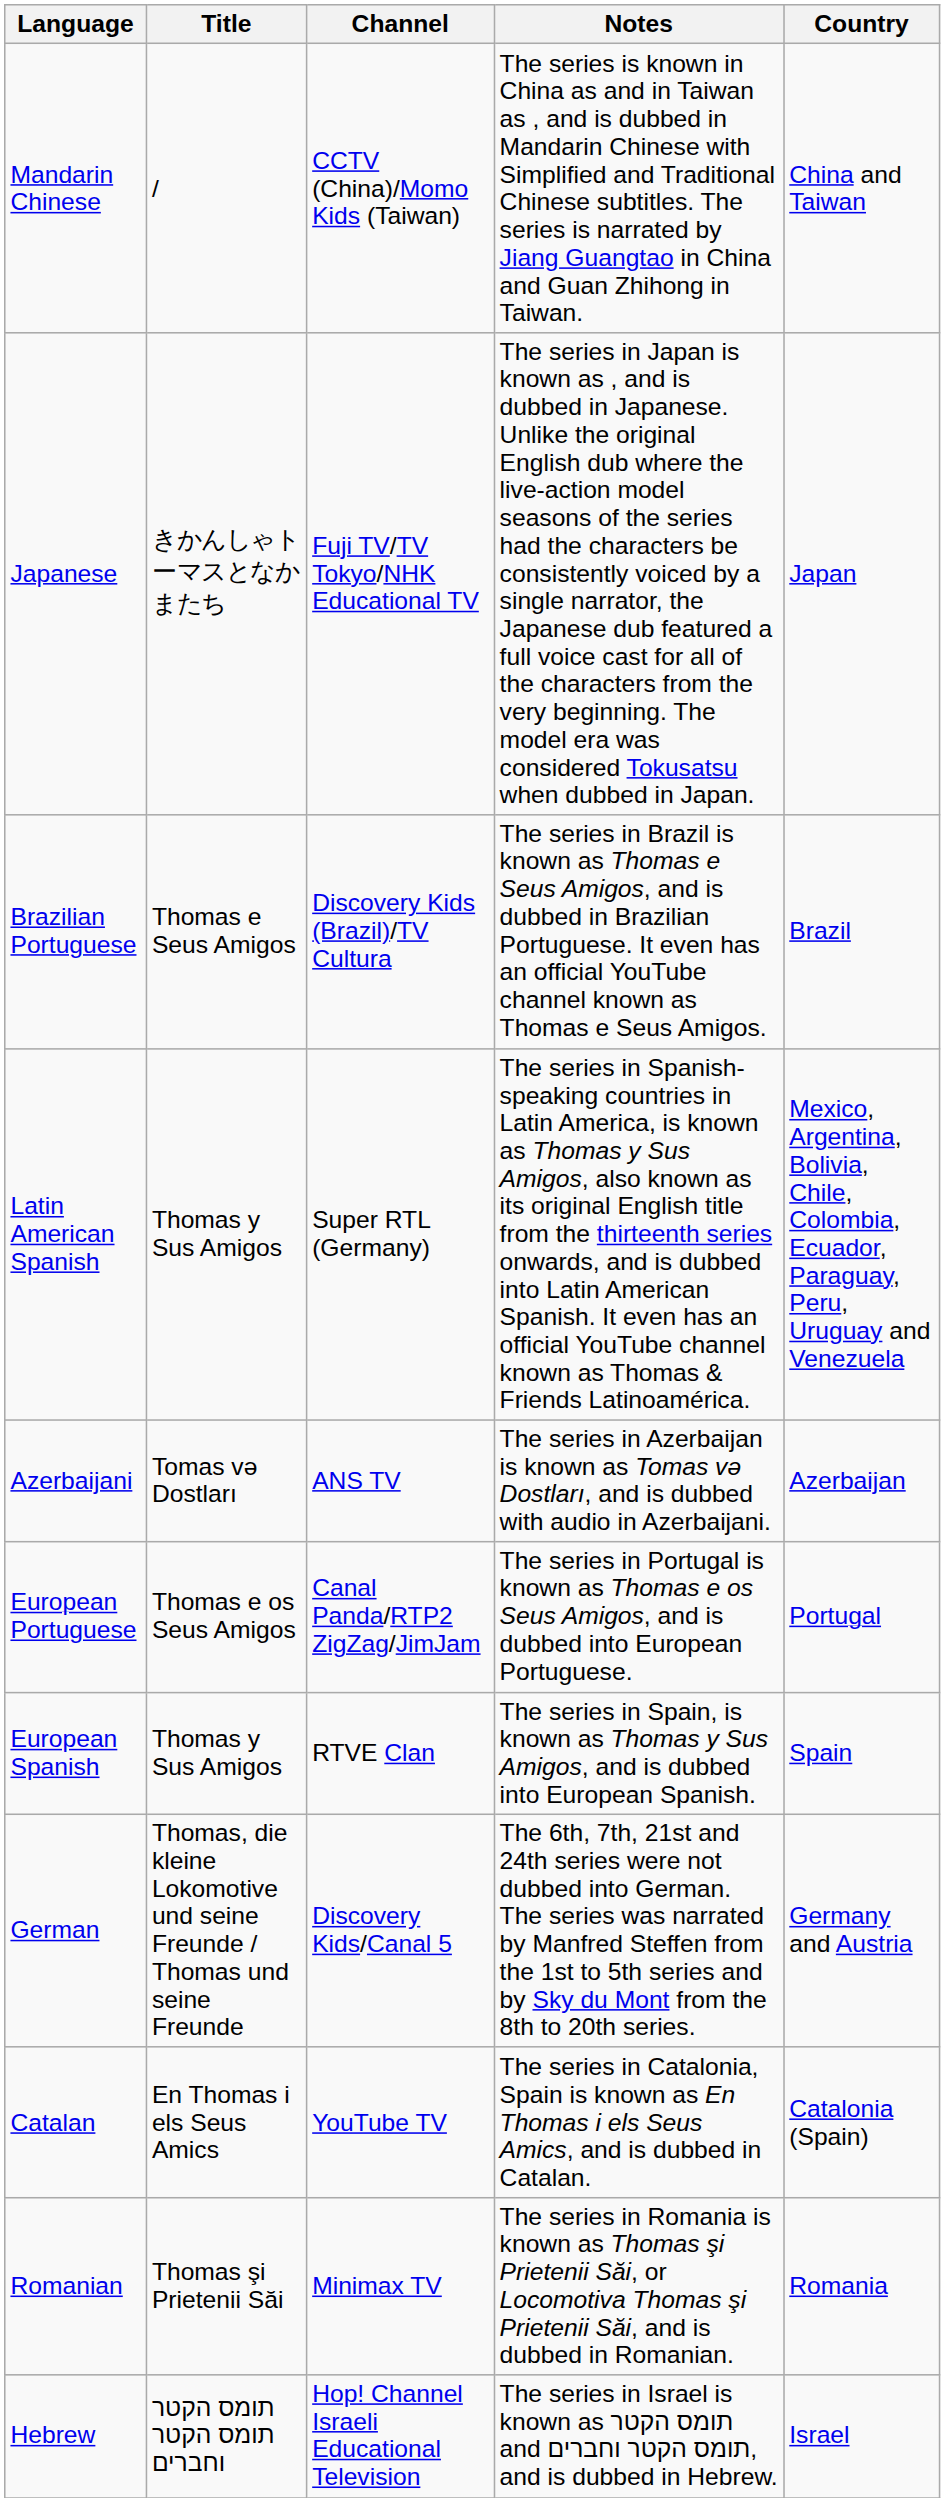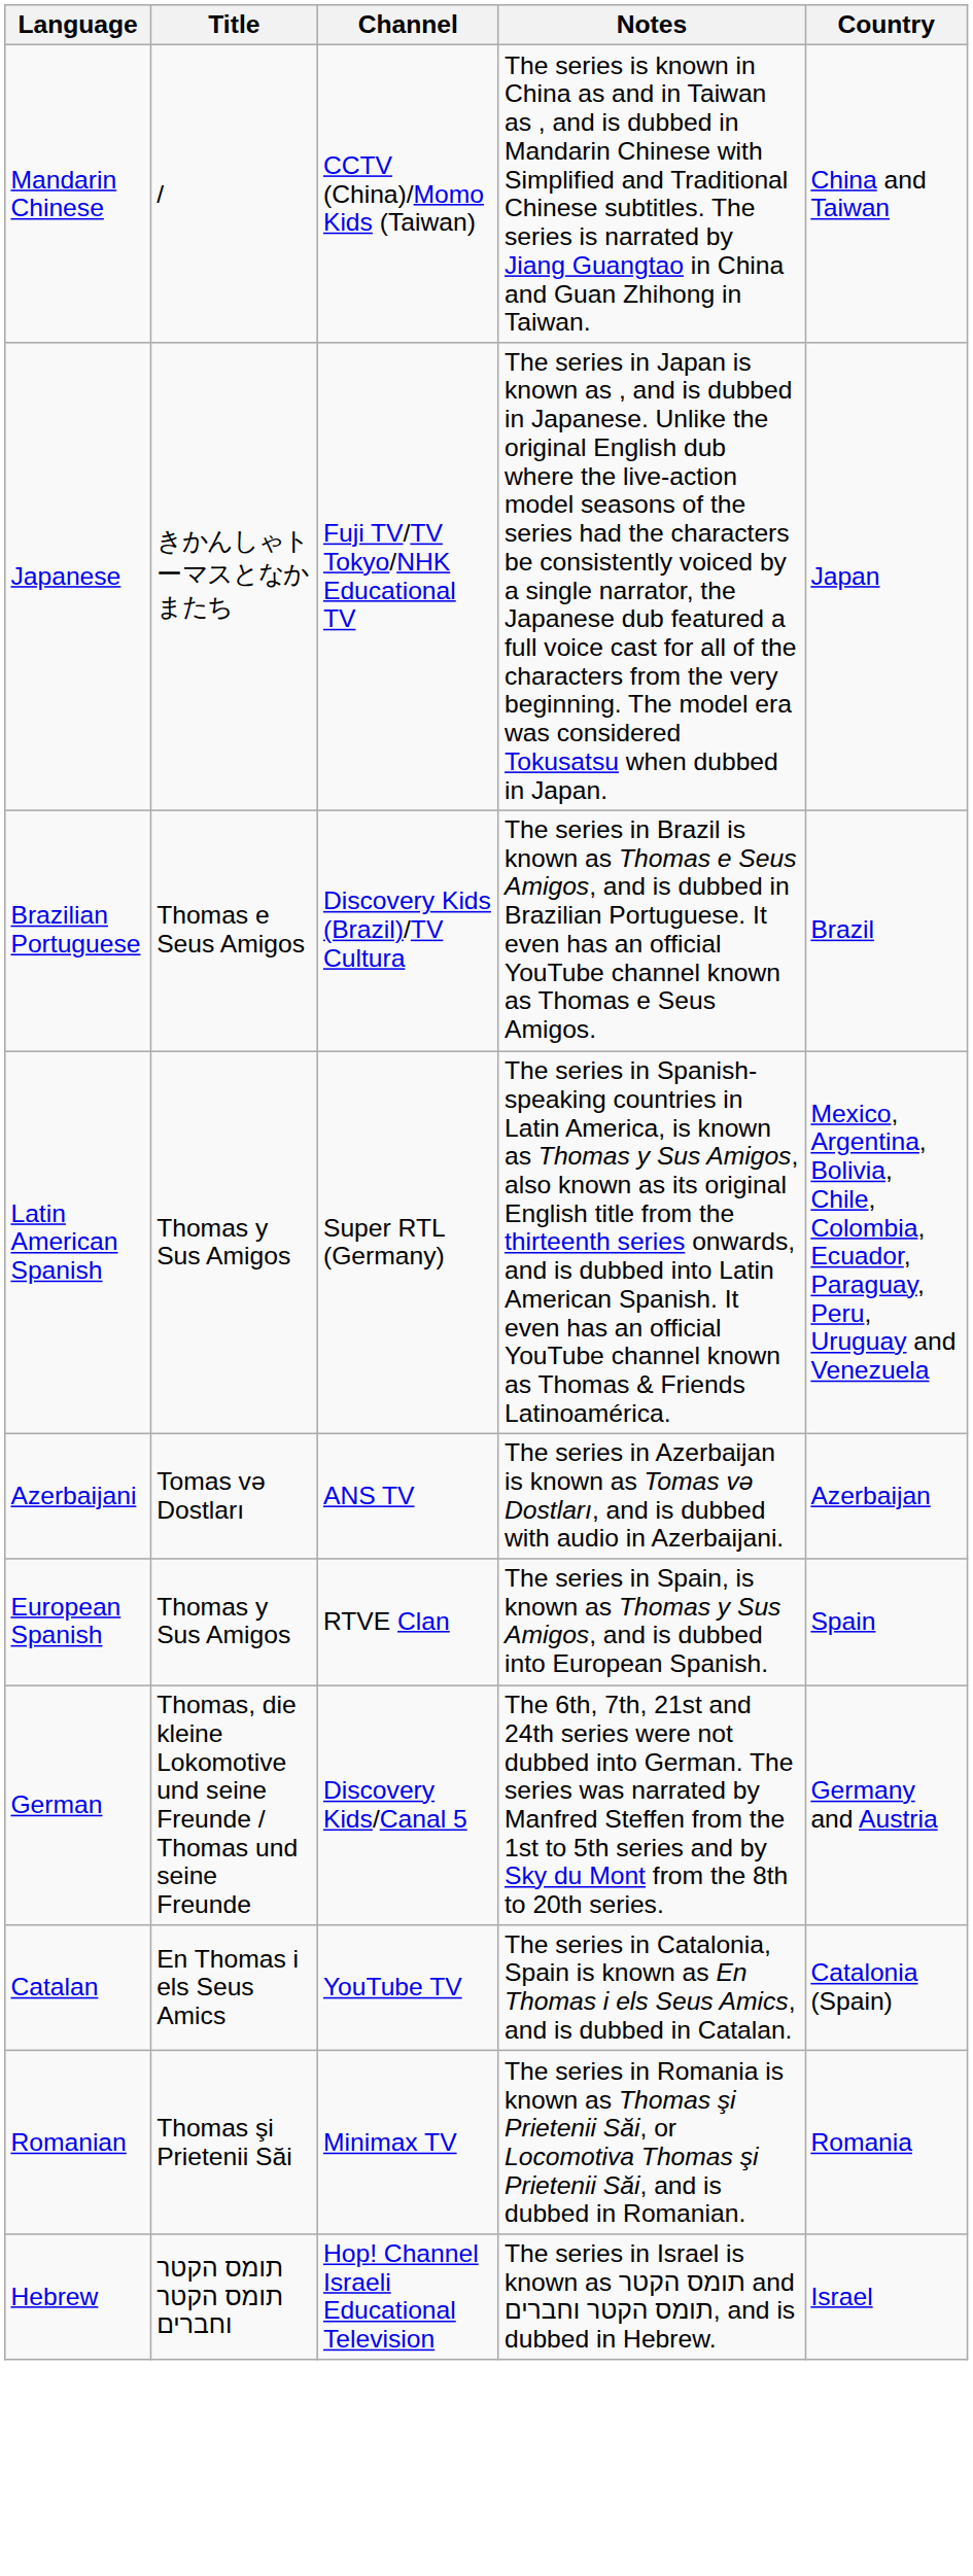 <table class="wikitable">
 <tr>
 <th>Language</th>
 <th>Title</th>
 <th>Channel</th>
 <th>Notes</th>
 <th>Country</th>
 </tr>
 <tr>
 <td><a href='#'>Mandarin Chinese</a></td>
 <td>/</td>
 <td><a href='#'>CCTV</a> (China)/<a href='#'>Momo Kids</a> (Taiwan)</td>
 <td>The series is known in China as  and in Taiwan as , and is dubbed in Mandarin Chinese with Simplified and Traditional Chinese subtitles. The series is narrated by <a href='#'>Jiang Guangtao</a> in China and Guan Zhihong in Taiwan.</td>
 <td><a href='#'>China</a> and <a href='#'>Taiwan</a></td>
 </tr>
 <tr>
 <td><a href='#'>Japanese</a></td>
 <td>きかんしゃトーマスとなかまたち</td>
 <td><a href='#'>Fuji TV</a>/<a href='#'>TV Tokyo</a>/<a href='#'>NHK Educational TV</a></td>
 <td>The series in Japan is known as , and is dubbed in Japanese. Unlike the original English dub where the live-action model seasons of the series had the characters be consistently voiced by a single narrator, the Japanese dub featured a full voice cast for all of the characters from the very beginning. The model era was considered <a href='#'>Tokusatsu</a> when dubbed in Japan.</td>
 <td><a href='#'>Japan</a></td>
 </tr>
 <tr>
 <td><a href='#'>Brazilian Portuguese</a></td>
 <td>Thomas e Seus Amigos</td>
 <td><a href='#'>Discovery Kids (Brazil)</a>/<a href='#'>TV Cultura</a></td>
 <td>The series in Brazil is known as <em>Thomas e Seus Amigos</em>, and is dubbed in Brazilian Portuguese. It even has an official YouTube channel known as Thomas e Seus Amigos.</td>
 <td><a href='#'>Brazil</a></td>
 </tr>
 <tr>
 <td><a href='#'>Latin American Spanish</a></td>
 <td>Thomas y Sus Amigos</td>
 <td>Super RTL (Germany)</td>
 <td>The series in Spanish-speaking countries in Latin America, is known as <em>Thomas y Sus Amigos</em>, also known as its original English title from the <a href='#'>thirteenth series</a> onwards, and is dubbed into Latin American Spanish. It even has an official YouTube channel known as Thomas & Friends Latinoamérica.</td>
 <td><a href='#'>Mexico</a>, <a href='#'>Argentina</a>, <a href='#'>Bolivia</a>, <a href='#'>Chile</a>, <a href='#'>Colombia</a>, <a href='#'>Ecuador</a>, <a href='#'>Paraguay</a>, <a href='#'>Peru</a>, <a href='#'>Uruguay</a> and <a href='#'>Venezuela</a></td>
 </tr>
 <tr>
 <td><a href='#'>Azerbaijani</a></td>
 <td>Tomas və Dostları</td>
 <td><a href='#'>ANS TV</a></td>
 <td>The series in Azerbaijan is known as <em>Tomas və Dostları</em>, and is dubbed with audio in Azerbaijani.</td>
 <td><a href='#'>Azerbaijan</a></td>
 </tr>
 <tr>
-<td><a href='#'>European Portuguese</a></td>
-<td>Thomas e os Seus Amigos</td>
-<td><a href='#'>Canal Panda</a>/<a href='#'>RTP2 ZigZag</a>/<a href='#'>JimJam</a></td>
-<td>The series in Portugal is known as <em>Thomas e os Seus Amigos</em>, and is dubbed into European Portuguese.</td>
-<td><a href='#'>Portugal</a></td>
-</tr>
-<tr>
 <td><a href='#'>European Spanish</a></td>
 <td>Thomas y Sus Amigos</td>
 <td>RTVE <a href='#'>Clan</a></td>
 <td>The series in Spain, is known as <em>Thomas y Sus Amigos</em>, and is dubbed into European Spanish.</td>
 <td><a href='#'>Spain</a></td>
 </tr>
 <tr>
 <td><a href='#'>German</a></td>
 <td>Thomas, die kleine Lokomotive und seine Freunde / Thomas und seine Freunde</td>
 <td><a href='#'>Discovery Kids</a>/<a href='#'>Canal 5</a></td>
 <td>The 6th, 7th, 21st and 24th series were not dubbed into German. The series was narrated by Manfred Steffen from the 1st to 5th series and by <a href='#'>Sky du Mont</a> from the 8th to 20th series.</td>
 <td><a href='#'>Germany</a> and <a href='#'>Austria</a></td>
 </tr>
 <tr>
 <td><a href='#'>Catalan</a></td>
 <td>En Thomas i els Seus Amics</td>
 <td><a href='#'>YouTube TV</a></td>
 <td>The series in Catalonia, Spain is known as <em>En Thomas i els Seus Amics</em>, and is dubbed in Catalan.</td>
 <td><a href='#'>Catalonia</a> (Spain)</td>
 </tr>
 <tr>
 <td><a href='#'>Romanian</a></td>
 <td>Thomas şi Prietenii Săi</td>
 <td><a href='#'>Minimax TV</a></td>
 <td>The series in Romania is known as <em>Thomas şi Prietenii Săi</em>, or <em>Locomotiva Thomas şi Prietenii Săi</em>, and is dubbed in Romanian.</td>
 <td><a href='#'>Romania</a></td>
 </tr>
 <tr>
 <td><a href='#'>Hebrew</a></td>
 <td>תומס הקטר<br>תומס הקטר וחברים</td>
 <td><a href='#'>Hop! Channel</a><br><a href='#'>Israeli Educational Television</a></td>
 <td>The series in Israel is known as תומס הקטר and תומס הקטר וחברים, and is dubbed in Hebrew.</td>
 <td><a href='#'>Israel</a></td>
 </tr>
 </table>
